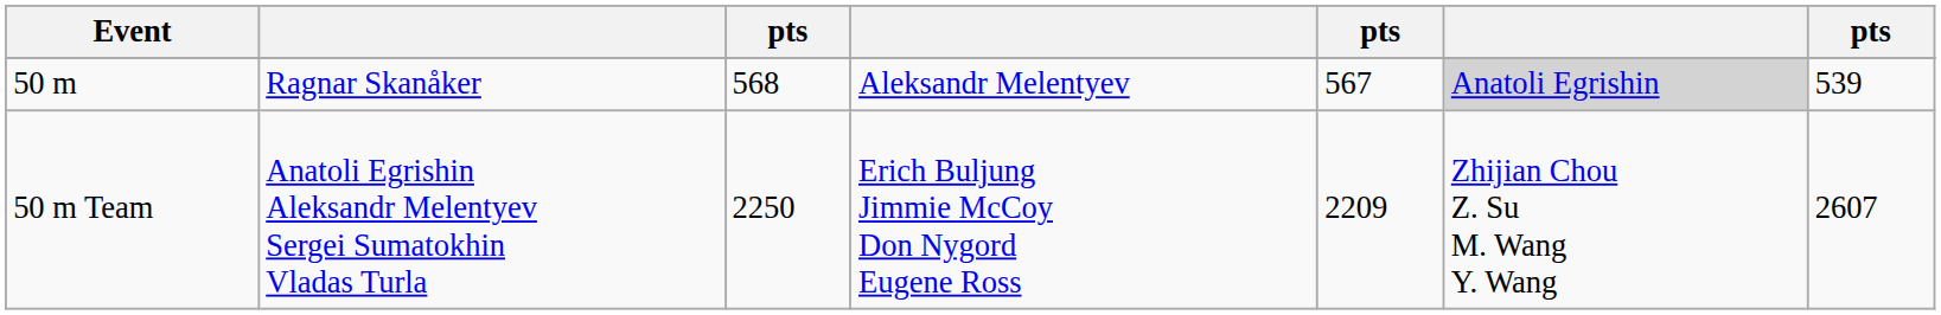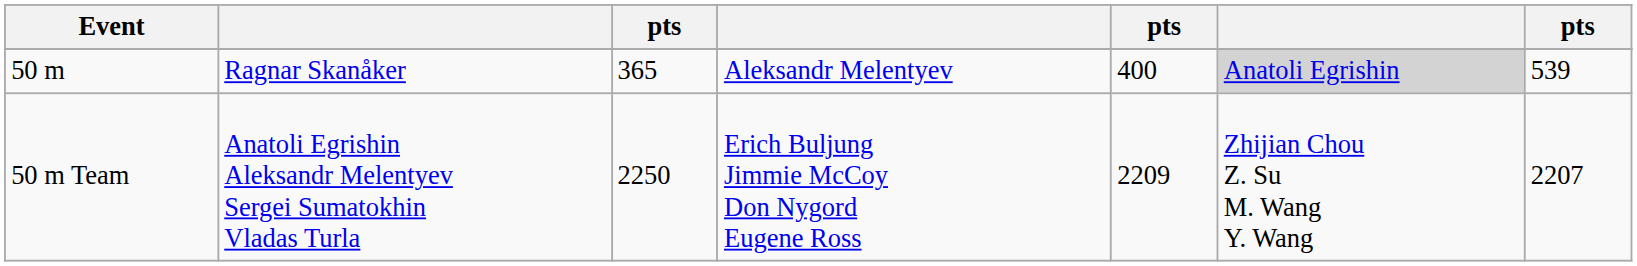 <table class="wikitable" width=70% style="font-size:90%; text-align:left;">
 <tr>
 <th>Event</th>
 <th></th>
 <th>pts</th>
 <th></th>
 <th>pts</th>
 <th></th>
 <th>pts</th>
 </tr>
 <tr>
 </tr>
 <tr>
 <td>50 m</td>
 <td> <a href='#'>Ragnar Skanåker</a></td>
-<td>568</td>
+<td>365</td>
 <td> <a href='#'>Aleksandr Melentyev</a></td>
-<td>567</td>
+<td>400</td>
 <td style="background: lightgrey;"> <a href='#'>Anatoli Egrishin</a></td>
 <td>539</td>
 </tr>
 <tr>
 <td>50 m Team</td>
 <td><br><a href='#'>Anatoli Egrishin</a><br><a href='#'>Aleksandr Melentyev</a><br><a href='#'>Sergei Sumatokhin</a><br><a href='#'>Vladas Turla</a></td>
 <td>2250</td>
 <td><br><a href='#'>Erich Buljung</a><br><a href='#'>Jimmie McCoy</a><br><a href='#'>Don Nygord</a><br><a href='#'>Eugene Ross</a></td>
 <td>2209</td>
 <td><br><a href='#'>Zhijian Chou</a><br>Z. Su<br>M. Wang<br>Y. Wang</td>
-<td>2607</td>
+<td>2207</td>
 </tr>
 </table>
